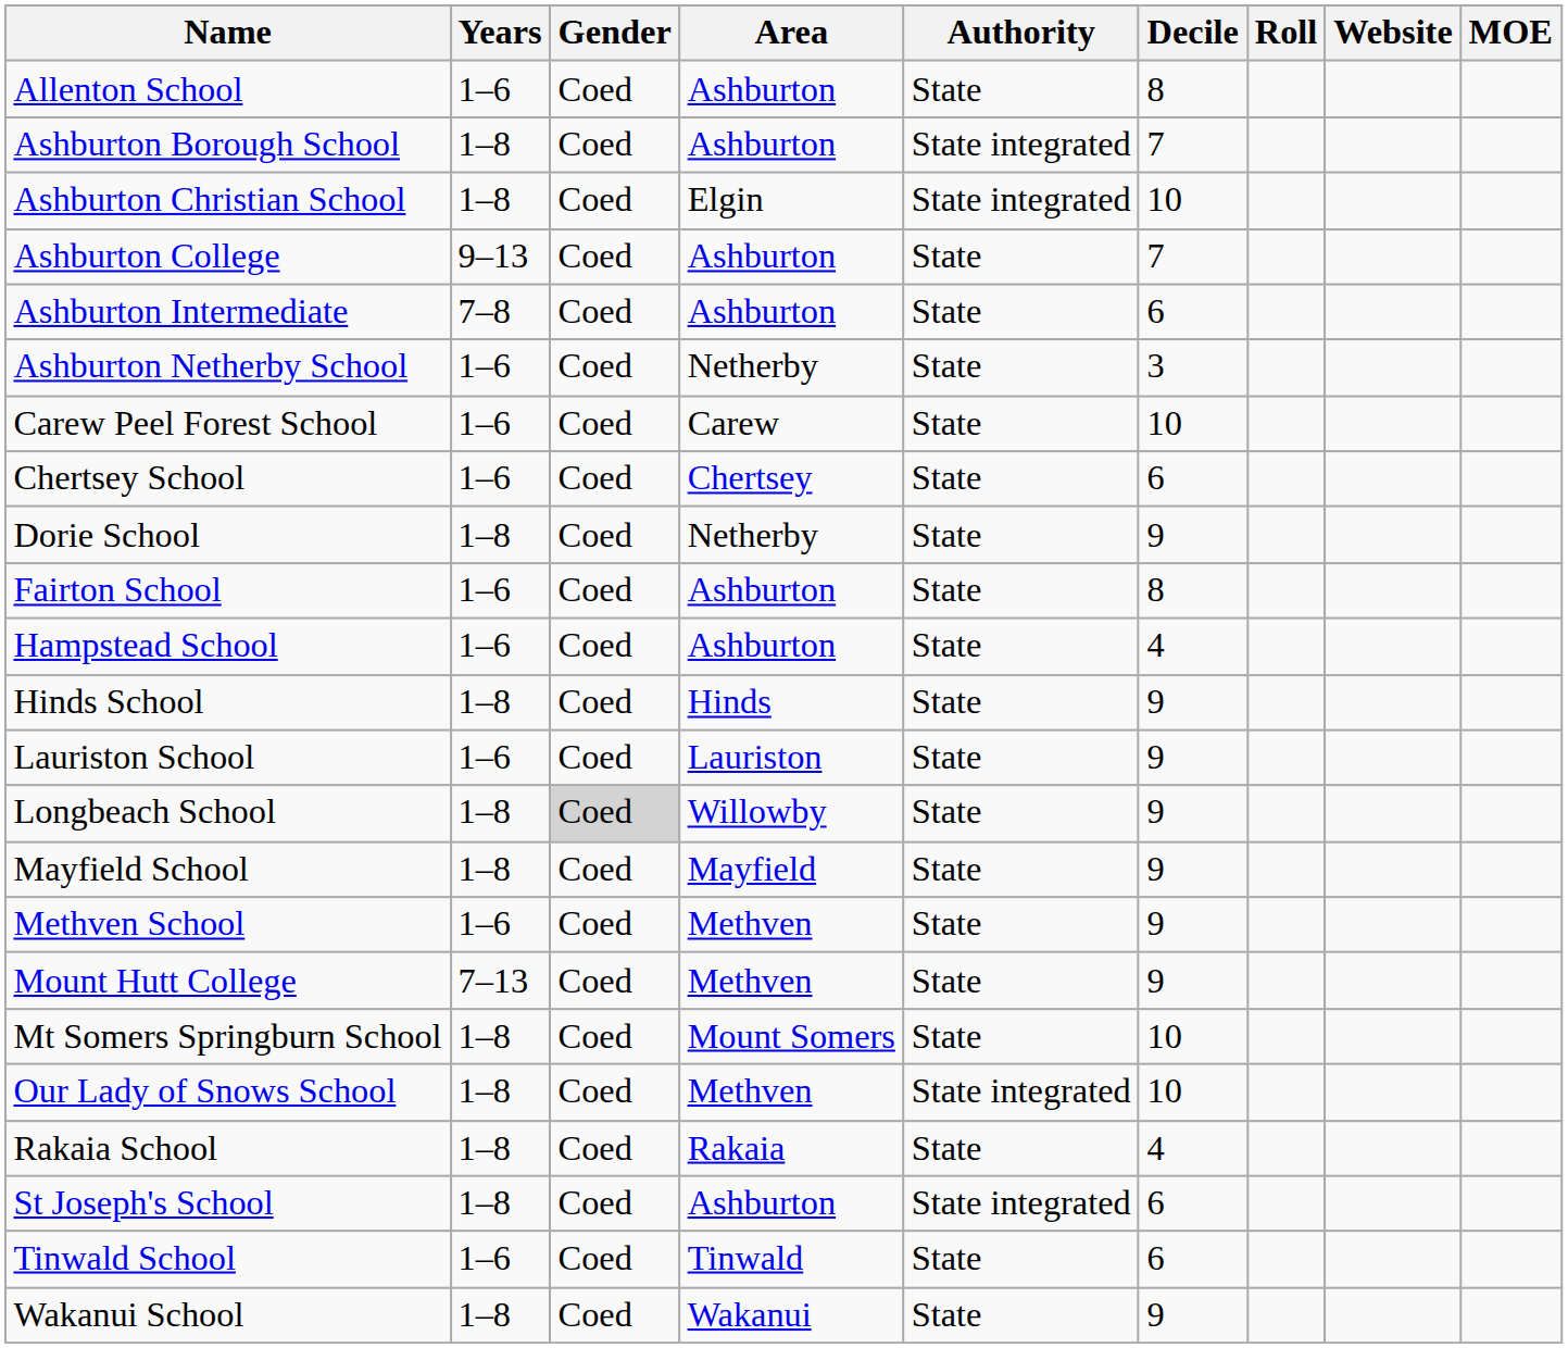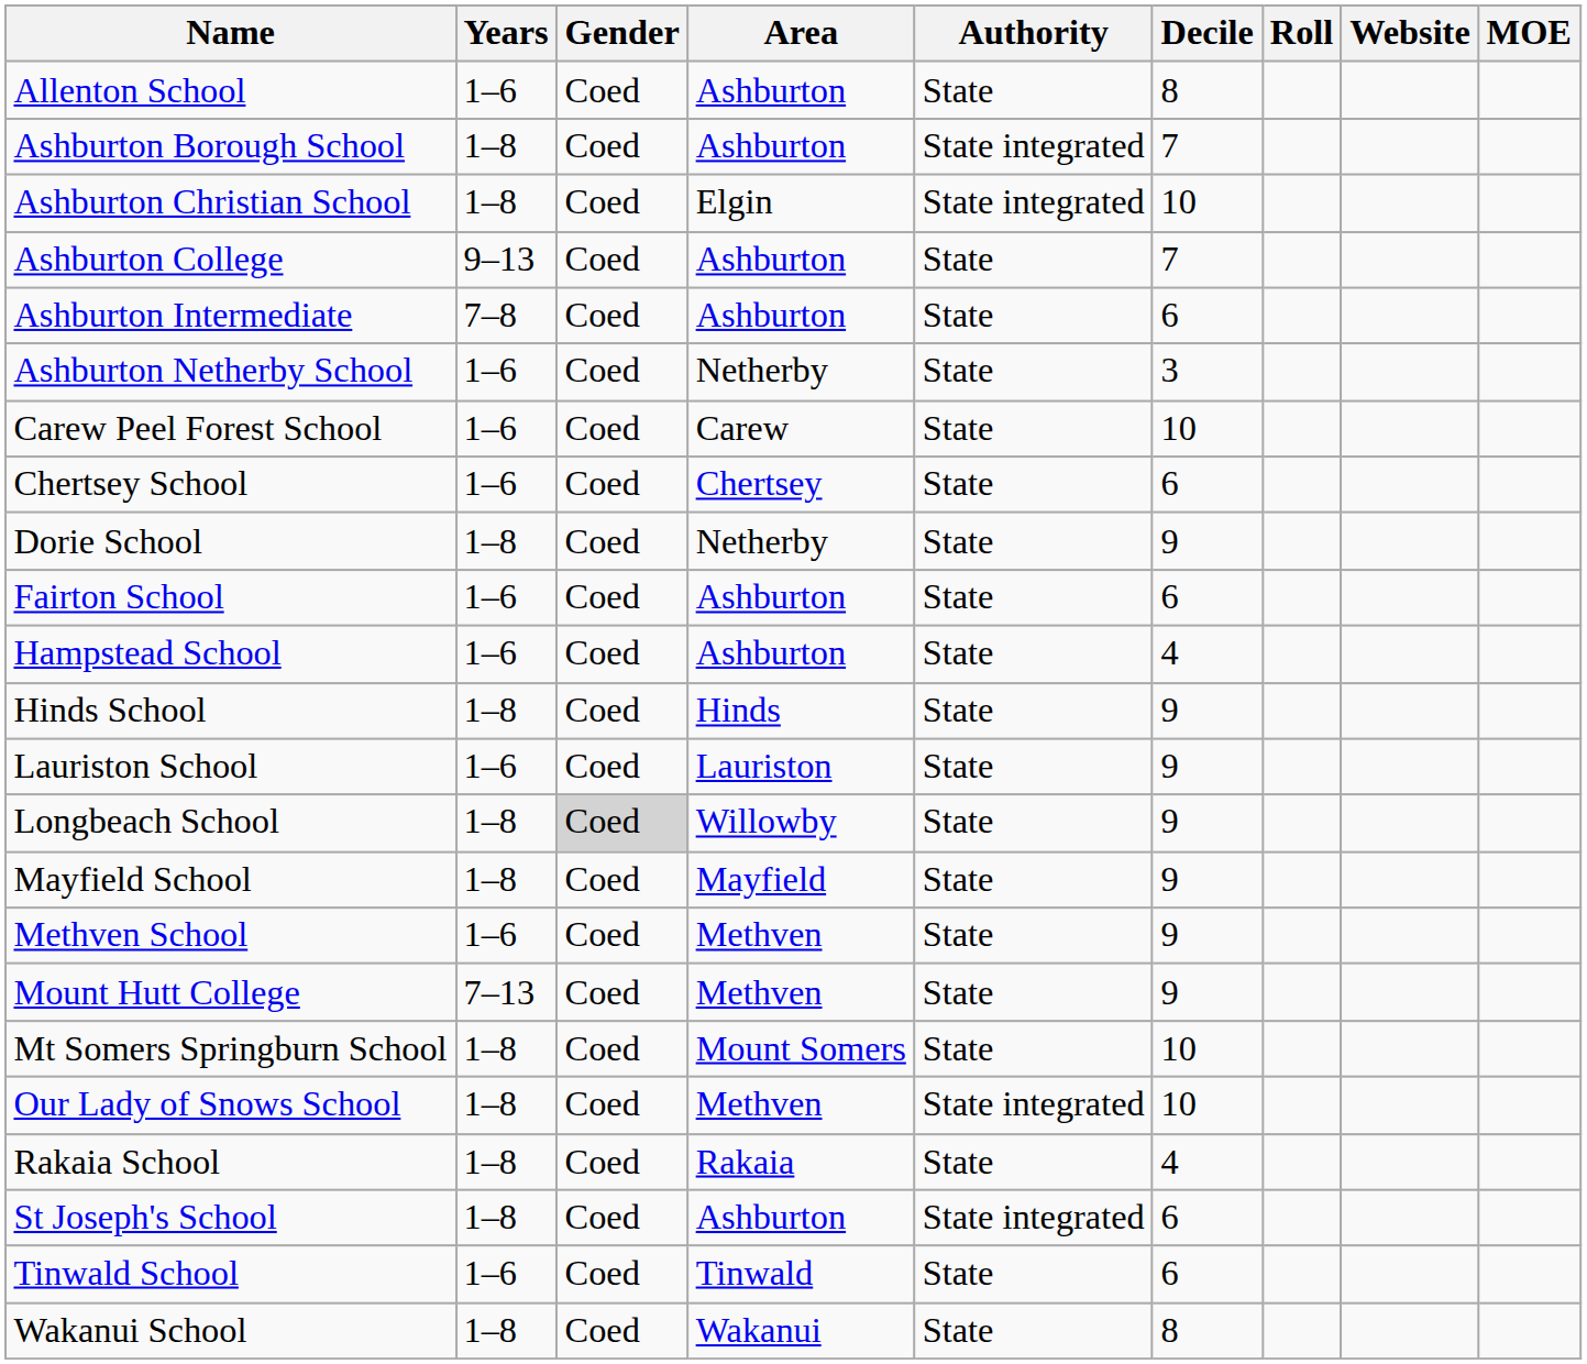 <table class="wikitable sortable">
 <tr>
 <th>Name</th>
 <th>Years</th>
 <th>Gender</th>
 <th>Area</th>
 <th>Authority</th>
 <th>Decile</th>
 <th>Roll</th>
 <th>Website</th>
 <th>MOE</th>
 </tr>
 <tr>
 <td><a href='#'>Allenton School</a></td>
 <td>1–6</td>
 <td>Coed</td>
 <td><a href='#'>Ashburton</a></td>
 <td>State</td>
 <td>8</td>
 <td></td>
 <td></td>
 <td></td>
 </tr>
 <tr>
 <td><a href='#'>Ashburton Borough School</a></td>
 <td>1–8</td>
 <td>Coed</td>
 <td><a href='#'>Ashburton</a></td>
 <td>State integrated</td>
 <td>7</td>
 <td></td>
 <td></td>
 <td></td>
 </tr>
 <tr>
 <td><a href='#'>Ashburton Christian School</a></td>
 <td>1–8</td>
 <td>Coed</td>
 <td>Elgin</td>
 <td>State integrated</td>
 <td>10</td>
 <td></td>
 <td></td>
 <td></td>
 </tr>
 <tr>
 <td><a href='#'>Ashburton College</a></td>
 <td>9–13</td>
 <td>Coed</td>
 <td><a href='#'>Ashburton</a></td>
 <td>State</td>
 <td>7</td>
 <td></td>
 <td></td>
 <td></td>
 </tr>
 <tr>
 <td><a href='#'>Ashburton Intermediate</a></td>
 <td>7–8</td>
 <td>Coed</td>
 <td><a href='#'>Ashburton</a></td>
 <td>State</td>
 <td>6</td>
 <td></td>
 <td></td>
 <td></td>
 </tr>
 <tr>
 <td><a href='#'>Ashburton Netherby School</a></td>
 <td>1–6</td>
 <td>Coed</td>
 <td>Netherby</td>
 <td>State</td>
 <td>3</td>
 <td></td>
 <td></td>
 <td></td>
 </tr>
 <tr>
 <td>Carew Peel Forest School</td>
 <td>1–6</td>
 <td>Coed</td>
 <td>Carew</td>
 <td>State</td>
 <td>10</td>
 <td></td>
 <td></td>
 <td></td>
 </tr>
 <tr>
 <td>Chertsey School</td>
 <td>1–6</td>
 <td>Coed</td>
 <td><a href='#'>Chertsey</a></td>
 <td>State</td>
 <td>6</td>
 <td></td>
 <td></td>
 <td></td>
 </tr>
 <tr>
 <td>Dorie School</td>
 <td>1–8</td>
 <td>Coed</td>
 <td>Netherby</td>
 <td>State</td>
 <td>9</td>
 <td></td>
 <td></td>
 <td></td>
 </tr>
 <tr>
 <td><a href='#'>Fairton School</a></td>
 <td>1–6</td>
 <td>Coed</td>
 <td><a href='#'>Ashburton</a></td>
 <td>State</td>
-<td>8</td>
+<td>6</td>
 <td></td>
 <td></td>
 <td></td>
 </tr>
 <tr>
 <td><a href='#'>Hampstead School</a></td>
 <td>1–6</td>
 <td>Coed</td>
 <td><a href='#'>Ashburton</a></td>
 <td>State</td>
 <td>4</td>
 <td></td>
 <td></td>
 <td></td>
 </tr>
 <tr>
 <td>Hinds School</td>
 <td>1–8</td>
 <td>Coed</td>
 <td><a href='#'>Hinds</a></td>
 <td>State</td>
 <td>9</td>
 <td></td>
 <td></td>
 <td></td>
 </tr>
 <tr>
 <td>Lauriston School</td>
 <td>1–6</td>
 <td>Coed</td>
 <td><a href='#'>Lauriston</a></td>
 <td>State</td>
 <td>9</td>
 <td></td>
 <td></td>
 <td></td>
 </tr>
 <tr>
 <td>Longbeach School</td>
 <td>1–8</td>
 <td style="background: lightgrey;">Coed</td>
 <td><a href='#'>Willowby</a></td>
 <td>State</td>
 <td>9</td>
 <td></td>
 <td></td>
 <td></td>
 </tr>
 <tr>
 <td>Mayfield School</td>
 <td>1–8</td>
 <td>Coed</td>
 <td><a href='#'>Mayfield</a></td>
 <td>State</td>
 <td>9</td>
 <td></td>
 <td></td>
 <td></td>
 </tr>
 <tr>
 <td><a href='#'>Methven School</a></td>
 <td>1–6</td>
 <td>Coed</td>
 <td><a href='#'>Methven</a></td>
 <td>State</td>
 <td>9</td>
 <td></td>
 <td></td>
 <td></td>
 </tr>
 <tr>
 <td><a href='#'>Mount Hutt College</a></td>
 <td>7–13</td>
 <td>Coed</td>
 <td><a href='#'>Methven</a></td>
 <td>State</td>
 <td>9</td>
 <td></td>
 <td></td>
 <td></td>
 </tr>
 <tr>
 <td>Mt Somers Springburn School</td>
 <td>1–8</td>
 <td>Coed</td>
 <td><a href='#'>Mount Somers</a></td>
 <td>State</td>
 <td>10</td>
 <td></td>
 <td></td>
 <td></td>
 </tr>
 <tr>
 <td><a href='#'>Our Lady of Snows School</a></td>
 <td>1–8</td>
 <td>Coed</td>
 <td><a href='#'>Methven</a></td>
 <td>State integrated</td>
 <td>10</td>
 <td></td>
 <td></td>
 <td></td>
 </tr>
 <tr>
 <td>Rakaia School</td>
 <td>1–8</td>
 <td>Coed</td>
 <td><a href='#'>Rakaia</a></td>
 <td>State</td>
 <td>4</td>
 <td></td>
 <td></td>
 <td></td>
 </tr>
 <tr>
 <td><a href='#'>St Joseph's School</a></td>
 <td>1–8</td>
 <td>Coed</td>
 <td><a href='#'>Ashburton</a></td>
 <td>State integrated</td>
 <td>6</td>
 <td></td>
 <td></td>
 <td></td>
 </tr>
 <tr>
 <td><a href='#'>Tinwald School</a></td>
 <td>1–6</td>
 <td>Coed</td>
 <td><a href='#'>Tinwald</a></td>
 <td>State</td>
 <td>6</td>
 <td></td>
 <td></td>
 <td></td>
 </tr>
 <tr>
 <td>Wakanui School</td>
 <td>1–8</td>
 <td>Coed</td>
 <td><a href='#'>Wakanui</a></td>
 <td>State</td>
-<td>9</td>
+<td>8</td>
 <td></td>
 <td></td>
 <td></td>
 </tr>
 </table>
